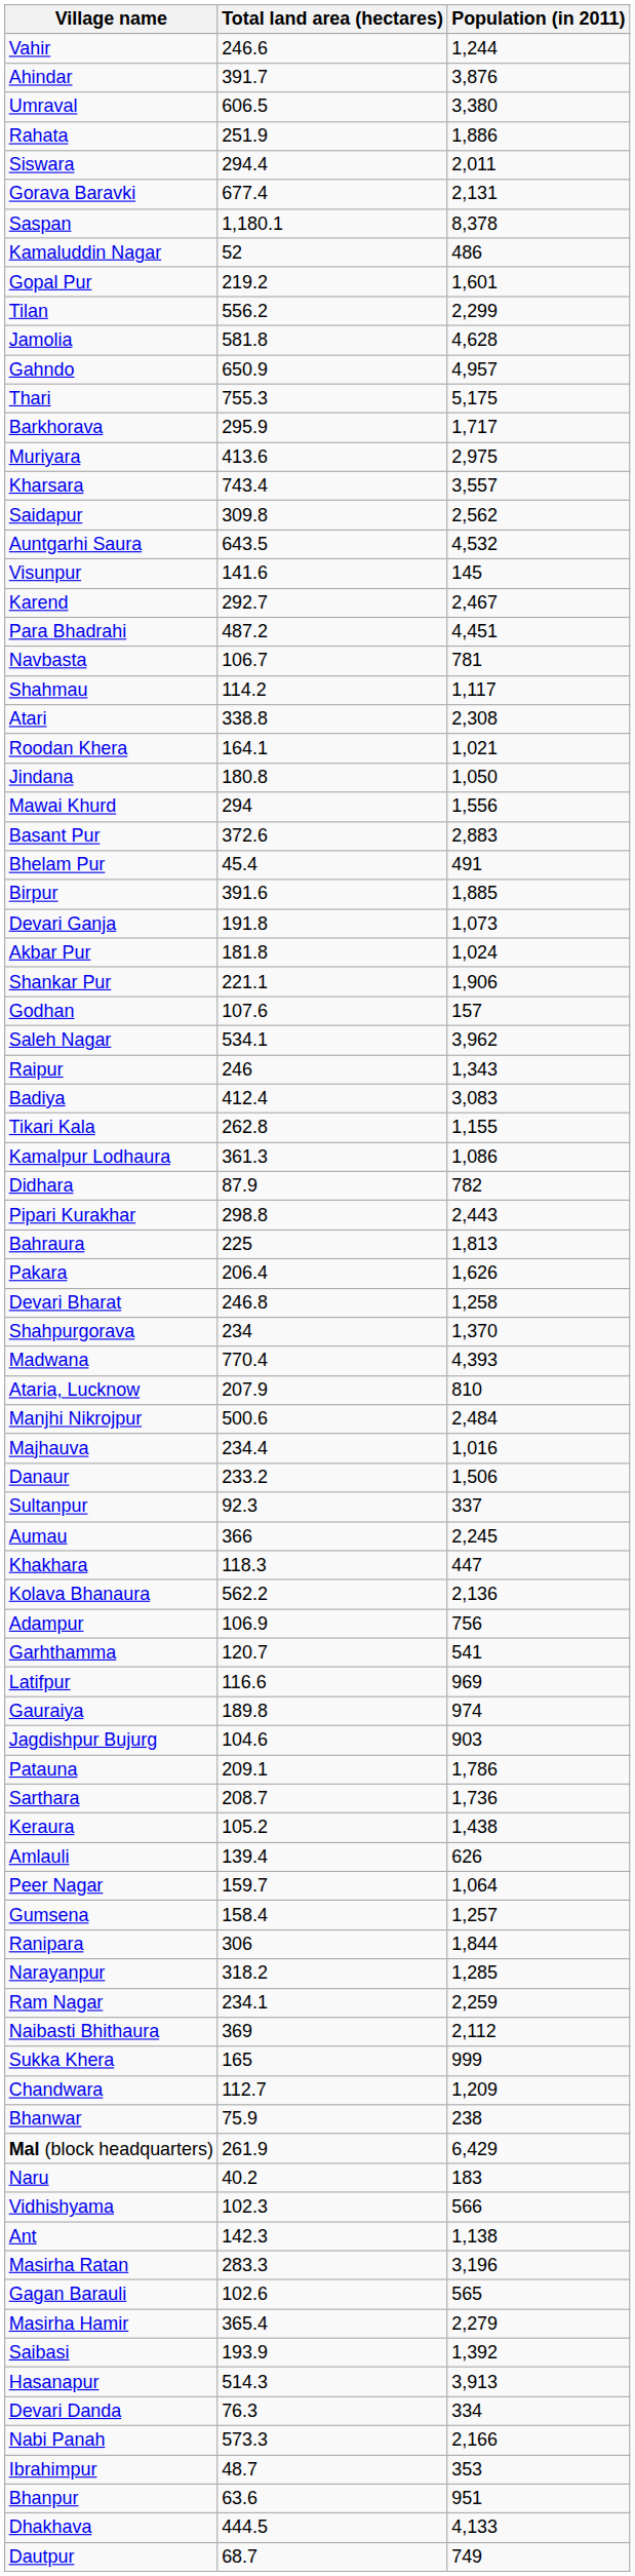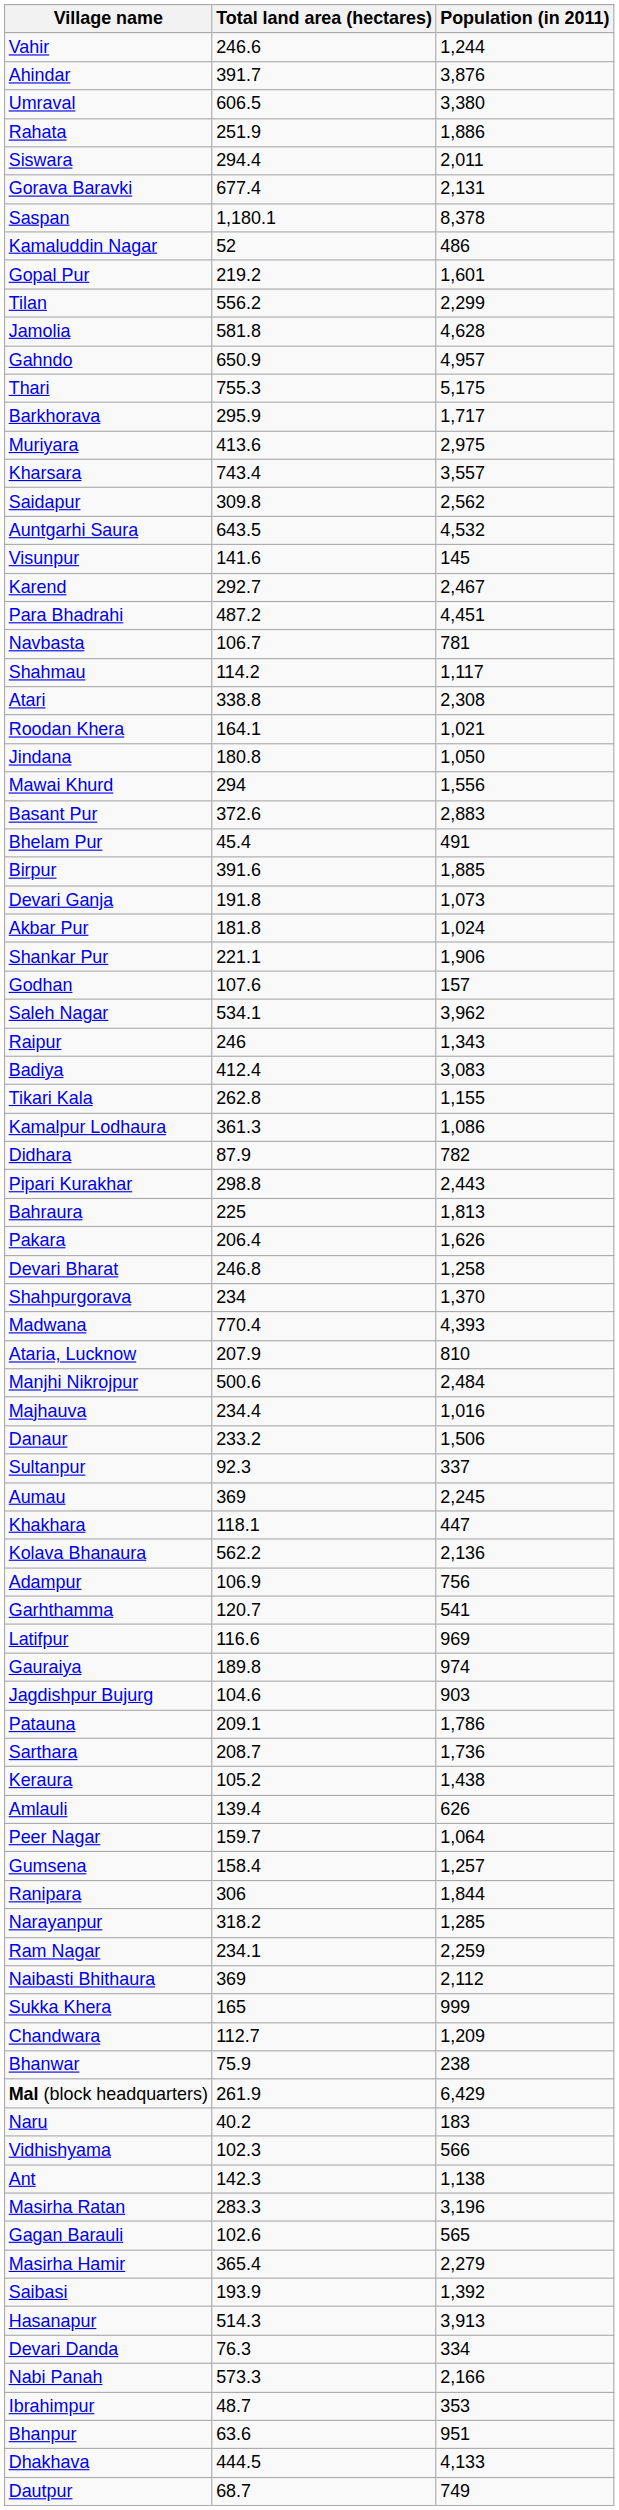 <table class="wikitable sortable">
 <tr>
 <th>Village name</th>
 <th>Total land area (hectares)</th>
 <th>Population (in 2011)</th>
 </tr>
 <tr>
 <td><a href='#'>Vahir</a></td>
 <td>246.6</td>
 <td>1,244</td>
 </tr>
 <tr>
 <td><a href='#'>Ahindar</a></td>
 <td>391.7</td>
 <td>3,876</td>
 </tr>
 <tr>
 <td><a href='#'>Umraval</a></td>
 <td>606.5</td>
 <td>3,380</td>
 </tr>
 <tr>
 <td><a href='#'>Rahata</a></td>
 <td>251.9</td>
 <td>1,886</td>
 </tr>
 <tr>
 <td><a href='#'>Siswara</a></td>
 <td>294.4</td>
 <td>2,011</td>
 </tr>
 <tr>
 <td><a href='#'>Gorava Baravki</a></td>
 <td>677.4</td>
 <td>2,131</td>
 </tr>
 <tr>
 <td><a href='#'>Saspan</a></td>
 <td>1,180.1</td>
 <td>8,378</td>
 </tr>
 <tr>
 <td><a href='#'>Kamaluddin Nagar</a></td>
 <td>52</td>
 <td>486</td>
 </tr>
 <tr>
 <td><a href='#'>Gopal Pur</a></td>
 <td>219.2</td>
 <td>1,601</td>
 </tr>
 <tr>
 <td><a href='#'>Tilan</a></td>
 <td>556.2</td>
 <td>2,299</td>
 </tr>
 <tr>
 <td><a href='#'>Jamolia</a></td>
 <td>581.8</td>
 <td>4,628</td>
 </tr>
 <tr>
 <td><a href='#'>Gahndo</a></td>
 <td>650.9</td>
 <td>4,957</td>
 </tr>
 <tr>
 <td><a href='#'>Thari</a></td>
 <td>755.3</td>
 <td>5,175</td>
 </tr>
 <tr>
 <td><a href='#'>Barkhorava</a></td>
 <td>295.9</td>
 <td>1,717</td>
 </tr>
 <tr>
 <td><a href='#'>Muriyara</a></td>
 <td>413.6</td>
 <td>2,975</td>
 </tr>
 <tr>
 <td><a href='#'>Kharsara</a></td>
 <td>743.4</td>
 <td>3,557</td>
 </tr>
 <tr>
 <td><a href='#'>Saidapur</a></td>
 <td>309.8</td>
 <td>2,562</td>
 </tr>
 <tr>
 <td><a href='#'>Auntgarhi Saura</a></td>
 <td>643.5</td>
 <td>4,532</td>
 </tr>
 <tr>
 <td><a href='#'>Visunpur</a></td>
 <td>141.6</td>
 <td>145</td>
 </tr>
 <tr>
 <td><a href='#'>Karend</a></td>
 <td>292.7</td>
 <td>2,467</td>
 </tr>
 <tr>
 <td><a href='#'>Para Bhadrahi</a></td>
 <td>487.2</td>
 <td>4,451</td>
 </tr>
 <tr>
 <td><a href='#'>Navbasta</a></td>
 <td>106.7</td>
 <td>781</td>
 </tr>
 <tr>
 <td><a href='#'>Shahmau</a></td>
 <td>114.2</td>
 <td>1,117</td>
 </tr>
 <tr>
 <td><a href='#'>Atari</a></td>
 <td>338.8</td>
 <td>2,308</td>
 </tr>
 <tr>
 <td><a href='#'>Roodan Khera</a></td>
 <td>164.1</td>
 <td>1,021</td>
 </tr>
 <tr>
 <td><a href='#'>Jindana</a></td>
 <td>180.8</td>
 <td>1,050</td>
 </tr>
 <tr>
 <td><a href='#'>Mawai Khurd</a></td>
 <td>294</td>
 <td>1,556</td>
 </tr>
 <tr>
 <td><a href='#'>Basant Pur</a></td>
 <td>372.6</td>
 <td>2,883</td>
 </tr>
 <tr>
 <td><a href='#'>Bhelam Pur</a></td>
 <td>45.4</td>
 <td>491</td>
 </tr>
 <tr>
 <td><a href='#'>Birpur</a></td>
 <td>391.6</td>
 <td>1,885</td>
 </tr>
 <tr>
 <td><a href='#'>Devari Ganja</a></td>
 <td>191.8</td>
 <td>1,073</td>
 </tr>
 <tr>
 <td><a href='#'>Akbar Pur</a></td>
 <td>181.8</td>
 <td>1,024</td>
 </tr>
 <tr>
 <td><a href='#'>Shankar Pur</a></td>
 <td>221.1</td>
 <td>1,906</td>
 </tr>
 <tr>
 <td><a href='#'>Godhan</a></td>
 <td>107.6</td>
 <td>157</td>
 </tr>
 <tr>
 <td><a href='#'>Saleh Nagar</a></td>
 <td>534.1</td>
 <td>3,962</td>
 </tr>
 <tr>
 <td><a href='#'>Raipur</a></td>
 <td>246</td>
 <td>1,343</td>
 </tr>
 <tr>
 <td><a href='#'>Badiya</a></td>
 <td>412.4</td>
 <td>3,083</td>
 </tr>
 <tr>
 <td><a href='#'>Tikari Kala</a></td>
 <td>262.8</td>
 <td>1,155</td>
 </tr>
 <tr>
 <td><a href='#'>Kamalpur Lodhaura</a></td>
 <td>361.3</td>
 <td>1,086</td>
 </tr>
 <tr>
 <td><a href='#'>Didhara</a></td>
 <td>87.9</td>
 <td>782</td>
 </tr>
 <tr>
 <td><a href='#'>Pipari Kurakhar</a></td>
 <td>298.8</td>
 <td>2,443</td>
 </tr>
 <tr>
 <td><a href='#'>Bahraura</a></td>
 <td>225</td>
 <td>1,813</td>
 </tr>
 <tr>
 <td><a href='#'>Pakara</a></td>
 <td>206.4</td>
 <td>1,626</td>
 </tr>
 <tr>
 <td><a href='#'>Devari Bharat</a></td>
 <td>246.8</td>
 <td>1,258</td>
 </tr>
 <tr>
 <td><a href='#'>Shahpurgorava</a></td>
 <td>234</td>
 <td>1,370</td>
 </tr>
 <tr>
 <td><a href='#'>Madwana</a></td>
 <td>770.4</td>
 <td>4,393</td>
 </tr>
 <tr>
 <td><a href='#'>Ataria, Lucknow</a></td>
 <td>207.9</td>
 <td>810</td>
 </tr>
 <tr>
 <td><a href='#'>Manjhi Nikrojpur</a></td>
 <td>500.6</td>
 <td>2,484</td>
 </tr>
 <tr>
 <td><a href='#'>Majhauva</a></td>
 <td>234.4</td>
 <td>1,016</td>
 </tr>
 <tr>
 <td><a href='#'>Danaur</a></td>
 <td>233.2</td>
 <td>1,506</td>
 </tr>
 <tr>
 <td><a href='#'>Sultanpur</a></td>
 <td>92.3</td>
 <td>337</td>
 </tr>
 <tr>
 <td><a href='#'>Aumau</a></td>
-<td>366</td>
+<td>369</td>
 <td>2,245</td>
 </tr>
 <tr>
 <td><a href='#'>Khakhara</a></td>
-<td>118.3</td>
+<td>118.1</td>
 <td>447</td>
 </tr>
 <tr>
 <td><a href='#'>Kolava Bhanaura</a></td>
 <td>562.2</td>
 <td>2,136</td>
 </tr>
 <tr>
 <td><a href='#'>Adampur</a></td>
 <td>106.9</td>
 <td>756</td>
 </tr>
 <tr>
 <td><a href='#'>Garhthamma</a></td>
 <td>120.7</td>
 <td>541</td>
 </tr>
 <tr>
 <td><a href='#'>Latifpur</a></td>
 <td>116.6</td>
 <td>969</td>
 </tr>
 <tr>
 <td><a href='#'>Gauraiya</a></td>
 <td>189.8</td>
 <td>974</td>
 </tr>
 <tr>
 <td><a href='#'>Jagdishpur Bujurg</a></td>
 <td>104.6</td>
 <td>903</td>
 </tr>
 <tr>
 <td><a href='#'>Patauna</a></td>
 <td>209.1</td>
 <td>1,786</td>
 </tr>
 <tr>
 <td><a href='#'>Sarthara</a></td>
 <td>208.7</td>
 <td>1,736</td>
 </tr>
 <tr>
 <td><a href='#'>Keraura</a></td>
 <td>105.2</td>
 <td>1,438</td>
 </tr>
 <tr>
 <td><a href='#'>Amlauli</a></td>
 <td>139.4</td>
 <td>626</td>
 </tr>
 <tr>
 <td><a href='#'>Peer Nagar</a></td>
 <td>159.7</td>
 <td>1,064</td>
 </tr>
 <tr>
 <td><a href='#'>Gumsena</a></td>
 <td>158.4</td>
 <td>1,257</td>
 </tr>
 <tr>
 <td><a href='#'>Ranipara</a></td>
 <td>306</td>
 <td>1,844</td>
 </tr>
 <tr>
 <td><a href='#'>Narayanpur</a></td>
 <td>318.2</td>
 <td>1,285</td>
 </tr>
 <tr>
 <td><a href='#'>Ram Nagar</a></td>
 <td>234.1</td>
 <td>2,259</td>
 </tr>
 <tr>
 <td><a href='#'>Naibasti Bhithaura</a></td>
 <td>369</td>
 <td>2,112</td>
 </tr>
 <tr>
 <td><a href='#'>Sukka Khera</a></td>
 <td>165</td>
 <td>999</td>
 </tr>
 <tr>
 <td><a href='#'>Chandwara</a></td>
 <td>112.7</td>
 <td>1,209</td>
 </tr>
 <tr>
 <td><a href='#'>Bhanwar</a></td>
 <td>75.9</td>
 <td>238</td>
 </tr>
 <tr>
 <td><strong>Mal</strong> (block headquarters)</td>
 <td>261.9</td>
 <td>6,429</td>
 </tr>
 <tr>
 <td><a href='#'>Naru</a></td>
 <td>40.2</td>
 <td>183</td>
 </tr>
 <tr>
 <td><a href='#'>Vidhishyama</a></td>
 <td>102.3</td>
 <td>566</td>
 </tr>
 <tr>
 <td><a href='#'>Ant</a></td>
 <td>142.3</td>
 <td>1,138</td>
 </tr>
 <tr>
 <td><a href='#'>Masirha Ratan</a></td>
 <td>283.3</td>
 <td>3,196</td>
 </tr>
 <tr>
 <td><a href='#'>Gagan Barauli</a></td>
 <td>102.6</td>
 <td>565</td>
 </tr>
 <tr>
 <td><a href='#'>Masirha Hamir</a></td>
 <td>365.4</td>
 <td>2,279</td>
 </tr>
 <tr>
 <td><a href='#'>Saibasi</a></td>
 <td>193.9</td>
 <td>1,392</td>
 </tr>
 <tr>
 <td><a href='#'>Hasanapur</a></td>
 <td>514.3</td>
 <td>3,913</td>
 </tr>
 <tr>
 <td><a href='#'>Devari Danda</a></td>
 <td>76.3</td>
 <td>334</td>
 </tr>
 <tr>
 <td><a href='#'>Nabi Panah</a></td>
 <td>573.3</td>
 <td>2,166</td>
 </tr>
 <tr>
 <td><a href='#'>Ibrahimpur</a></td>
 <td>48.7</td>
 <td>353</td>
 </tr>
 <tr>
 <td><a href='#'>Bhanpur</a></td>
 <td>63.6</td>
 <td>951</td>
 </tr>
 <tr>
 <td><a href='#'>Dhakhava</a></td>
 <td>444.5</td>
 <td>4,133</td>
 </tr>
 <tr>
 <td><a href='#'>Dautpur</a></td>
 <td>68.7</td>
 <td>749</td>
 </tr>
 </table>
